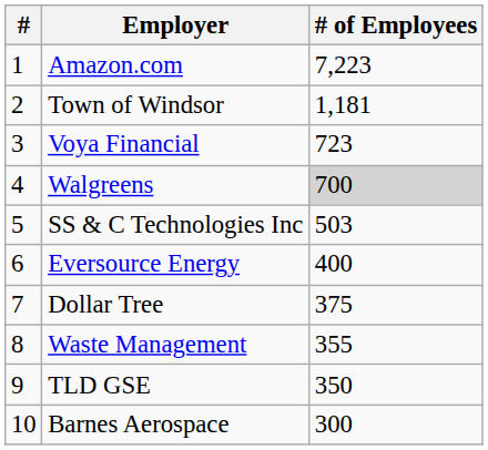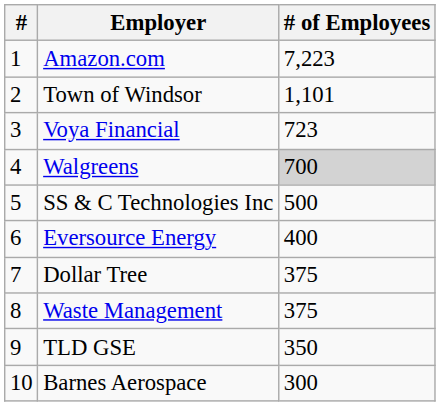 <table class="wikitable">
 <tr>
 <th>#</th>
 <th>Employer</th>
 <th># of Employees</th>
 </tr>
 <tr>
 <td>1</td>
 <td><a href='#'>Amazon.com</a></td>
 <td>7,223</td>
 </tr>
 <tr>
 <td>2</td>
 <td>Town of Windsor</td>
-<td>1,181</td>
+<td>1,101</td>
 </tr>
 <tr>
 <td>3</td>
 <td><a href='#'>Voya Financial</a></td>
 <td>723</td>
 </tr>
 <tr>
 <td>4</td>
 <td><a href='#'>Walgreens</a></td>
 <td style="background: lightgrey;">700</td>
 </tr>
 <tr>
 <td>5</td>
 <td>SS & C Technologies Inc</td>
-<td>503</td>
+<td>500</td>
 </tr>
 <tr>
 <td>6</td>
 <td><a href='#'>Eversource Energy</a></td>
 <td>400</td>
 </tr>
 <tr>
 <td>7</td>
 <td>Dollar Tree</td>
 <td>375</td>
 </tr>
 <tr>
 <td>8</td>
 <td><a href='#'>Waste Management</a></td>
-<td>355</td>
+<td>375</td>
 </tr>
 <tr>
 <td>9</td>
 <td>TLD GSE</td>
 <td>350</td>
 </tr>
 <tr>
 <td>10</td>
 <td>Barnes Aerospace</td>
 <td>300</td>
 </tr>
 </table>
